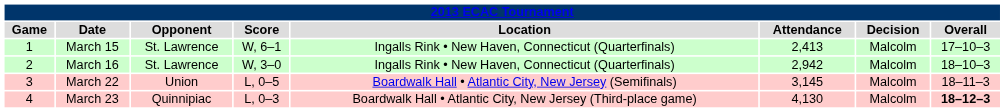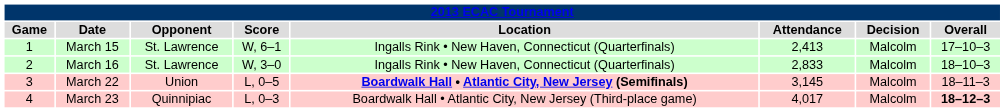 <table class="toccolours" width=100% style="clear:both; margin:1.5em auto; text-align:center;">
 <tr>
 <th colspan=12 style="color:white; background:#00356B"><a href='#'><span>2013 ECAC Tournament</span></a></th>
 </tr>
 <tr align="center"  bgcolor="#dddddd">
 <th>Game</th>
 <th>Date</th>
 <th>Opponent</th>
 <th>Score</th>
 <th>Location</th>
 <th>Attendance</th>
 <th>Decision</th>
 <th>Overall</th>
 </tr>
 <tr align="center" bgcolor="#ccffcc">
 <td>1</td>
 <td>March 15</td>
 <td>St. Lawrence</td>
 <td>W, 6–1</td>
 <td>Ingalls Rink • New Haven, Connecticut (Quarterfinals)</td>
 <td>2,413</td>
 <td>Malcolm</td>
 <td>17–10–3</td>
 </tr>
 <tr align="center" bgcolor="#ccffcc">
 <td>2</td>
 <td>March 16</td>
 <td>St. Lawrence</td>
 <td>W, 3–0</td>
 <td>Ingalls Rink • New Haven, Connecticut (Quarterfinals)</td>
-<td>2,942</td>
+<td>2,833</td>
 <td>Malcolm</td>
 <td>18–10–3</td>
 </tr>
 <tr align="center" bgcolor="#ffcccc">
 <td>3</td>
 <td>March 22</td>
 <td>Union</td>
 <td>L, 0–5</td>
-<td><a href='#'>Boardwalk Hall</a> • <a href='#'>Atlantic City, New Jersey</a> (Semifinals)</td>
+<td><strong><a href='#'>Boardwalk Hall</a> • <a href='#'>Atlantic City, New Jersey</a> (Semifinals)</strong></td>
 <td>3,145</td>
 <td>Malcolm</td>
 <td>18–11–3</td>
 </tr>
 <tr align="center" bgcolor="#ffcccc">
 <td>4</td>
 <td>March 23</td>
 <td>Quinnipiac</td>
 <td>L, 0–3</td>
 <td>Boardwalk Hall • Atlantic City, New Jersey (Third-place game)</td>
-<td>4,130</td>
+<td>4,017</td>
 <td>Malcolm</td>
 <td><strong>18–12–3</strong></td>
 </tr>
 </table>
